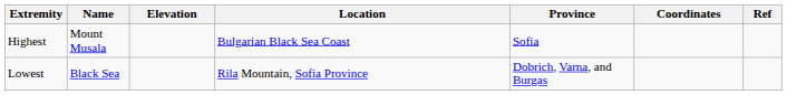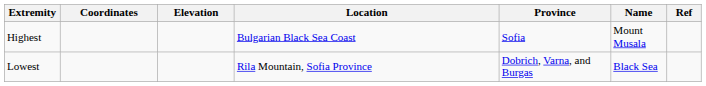 <table class = "wikitable sortable" width="80%">
 <tr>
 <th width="8%" class="unsortable">Extremity</th>
-<th width="8%">Name</th>
+<th width="14%" class="unsortable">Coordinates</th>
 <th width="11%">Elevation</th>
 <th width="18" class="unsortable">Location</th>
 <th width="16%" class="unsortable">Province</th>
-<th width="14%" class="unsortable">Coordinates</th>
+<th width="8%">Name</th>
 <th width="5%" class="unsortable">Ref</th>
 </tr>
 <tr class="vcard">
 <td>Highest</td>
-<td class="fn org">Mount <a href='#'>Musala</a></td>
+<td></td>
 <td></td>
 <td><a href='#'>Bulgarian Black Sea Coast</a></td>
 <td><a href='#'>Sofia</a></td>
-<td></td>
+<td class="fn org">Mount <a href='#'>Musala</a></td>
 <td align="center"></td>
 </tr>
 <tr class="vcard">
 <td>Lowest</td>
-<td class="fn org"><a href='#'>Black Sea</a></td>
+<td></td>
 <td></td>
 <td><a href='#'>Rila</a> Mountain, <a href='#'>Sofia Province</a></td>
 <td><a href='#'>Dobrich</a>, <a href='#'>Varna</a>, and <a href='#'>Burgas</a></td>
-<td></td>
+<td class="fn org"><a href='#'>Black Sea</a></td>
 <td align="center"></td>
 </tr>
 </table>
